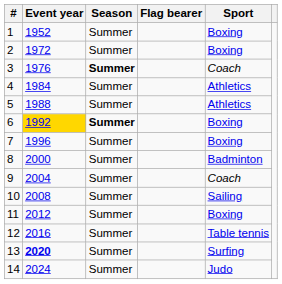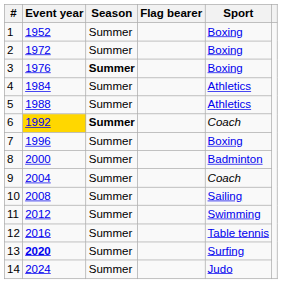 <table class="wikitable sortable">
 <tr>
 <th>#</th>
 <th>Event year</th>
 <th>Season</th>
 <th>Flag bearer</th>
 <th>Sport</th>
 <th></th>
 </tr>
 <tr>
 <td>1</td>
 <td><a href='#'>1952</a></td>
 <td>Summer</td>
 <td></td>
 <td><a href='#'>Boxing</a></td>
 <td rowspan=14></td>
 </tr>
 <tr>
 <td>2</td>
 <td><a href='#'>1972</a></td>
 <td>Summer</td>
 <td></td>
 <td><a href='#'>Boxing</a></td>
 </tr>
 <tr>
 <td>3</td>
 <td><a href='#'>1976</a></td>
 <td><strong>Summer</strong></td>
 <td></td>
-<td><em>Coach</em></td>
+<td><a href='#'>Boxing</a></td>
 </tr>
 <tr>
 <td>4</td>
 <td><a href='#'>1984</a></td>
 <td>Summer</td>
 <td></td>
 <td><a href='#'>Athletics</a></td>
 </tr>
 <tr>
 <td>5</td>
 <td><a href='#'>1988</a></td>
 <td>Summer</td>
 <td></td>
 <td><a href='#'>Athletics</a></td>
 </tr>
 <tr>
 <td>6</td>
 <td style="background: gold;"><a href='#'>1992</a></td>
 <td><strong>Summer</strong></td>
 <td></td>
-<td><a href='#'>Boxing</a></td>
+<td><em>Coach</em></td>
 </tr>
 <tr>
 <td>7</td>
 <td><a href='#'>1996</a></td>
 <td>Summer</td>
 <td></td>
 <td><a href='#'>Boxing</a></td>
 </tr>
 <tr>
 <td>8</td>
 <td><a href='#'>2000</a></td>
 <td>Summer</td>
 <td></td>
 <td><a href='#'>Badminton</a></td>
 </tr>
 <tr>
 <td>9</td>
 <td><a href='#'>2004</a></td>
 <td>Summer</td>
 <td></td>
 <td><em>Coach</em></td>
 </tr>
 <tr>
 <td>10</td>
 <td><a href='#'>2008</a></td>
 <td>Summer</td>
 <td></td>
 <td><a href='#'>Sailing</a></td>
 </tr>
 <tr>
 <td>11</td>
 <td><a href='#'>2012</a></td>
 <td>Summer</td>
 <td></td>
-<td><a href='#'>Boxing</a></td>
+<td><a href='#'>Swimming</a></td>
 </tr>
 <tr>
 <td>12</td>
 <td><a href='#'>2016</a></td>
 <td>Summer</td>
 <td></td>
 <td><a href='#'>Table tennis</a></td>
 </tr>
 <tr>
 <td>13</td>
 <td><strong><a href='#'>2020</a></strong></td>
 <td>Summer</td>
 <td></td>
 <td><a href='#'>Surfing</a></td>
 </tr>
 <tr>
 <td>14</td>
 <td><a href='#'>2024</a></td>
 <td>Summer</td>
 <td></td>
 <td><a href='#'>Judo</a></td>
 </tr>
 </table>
